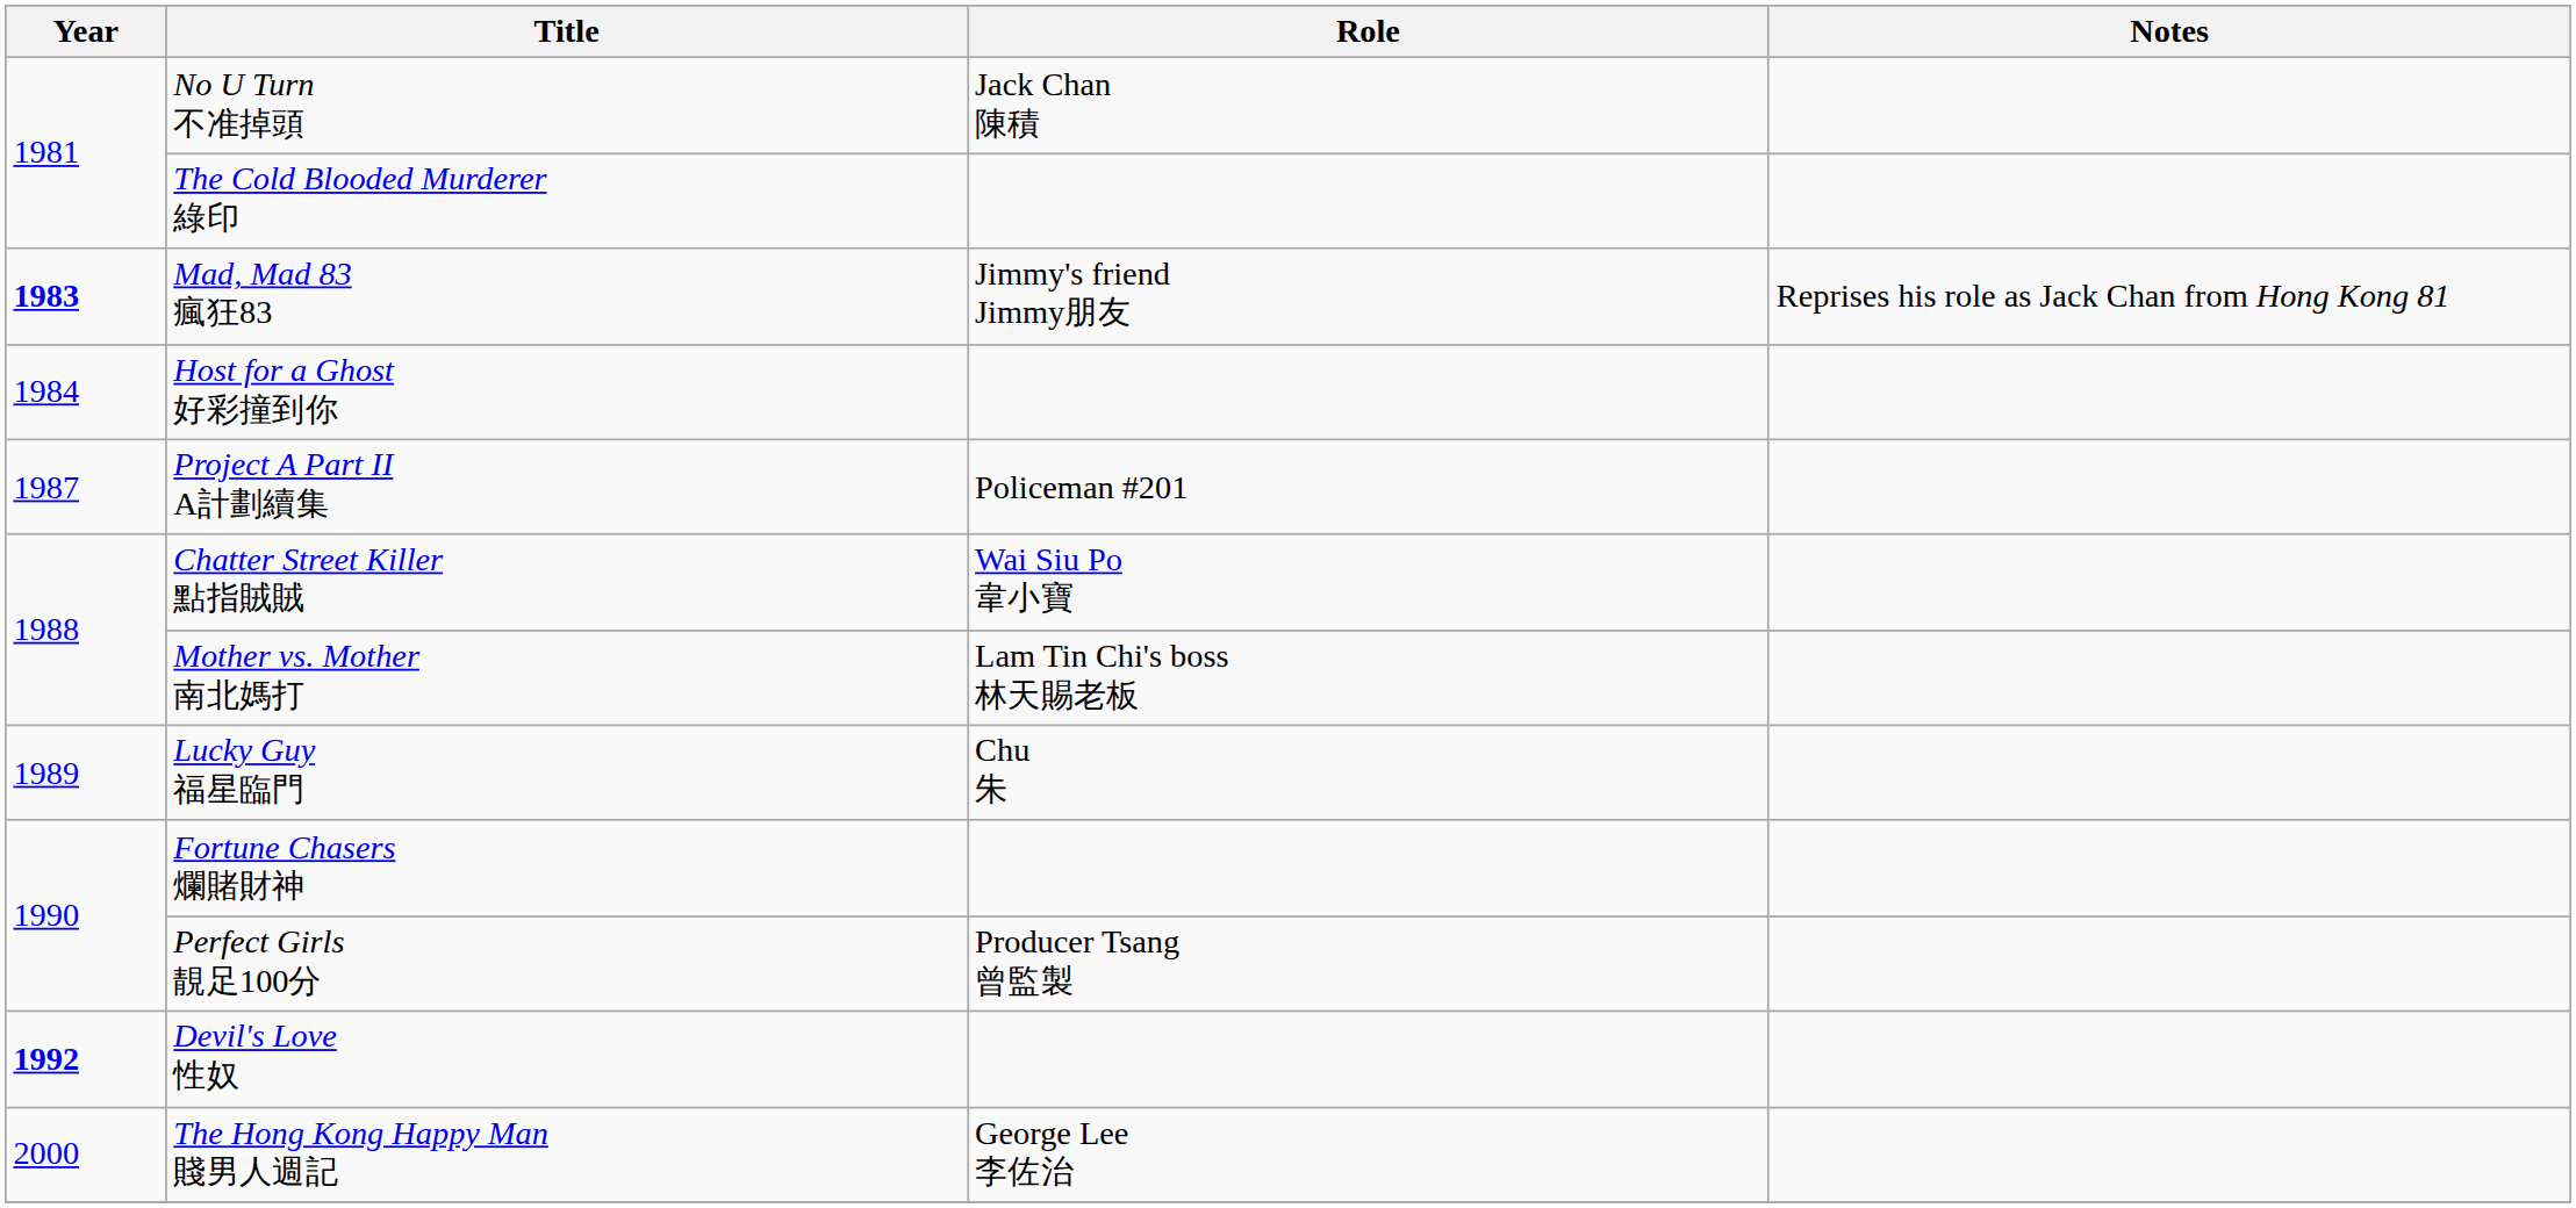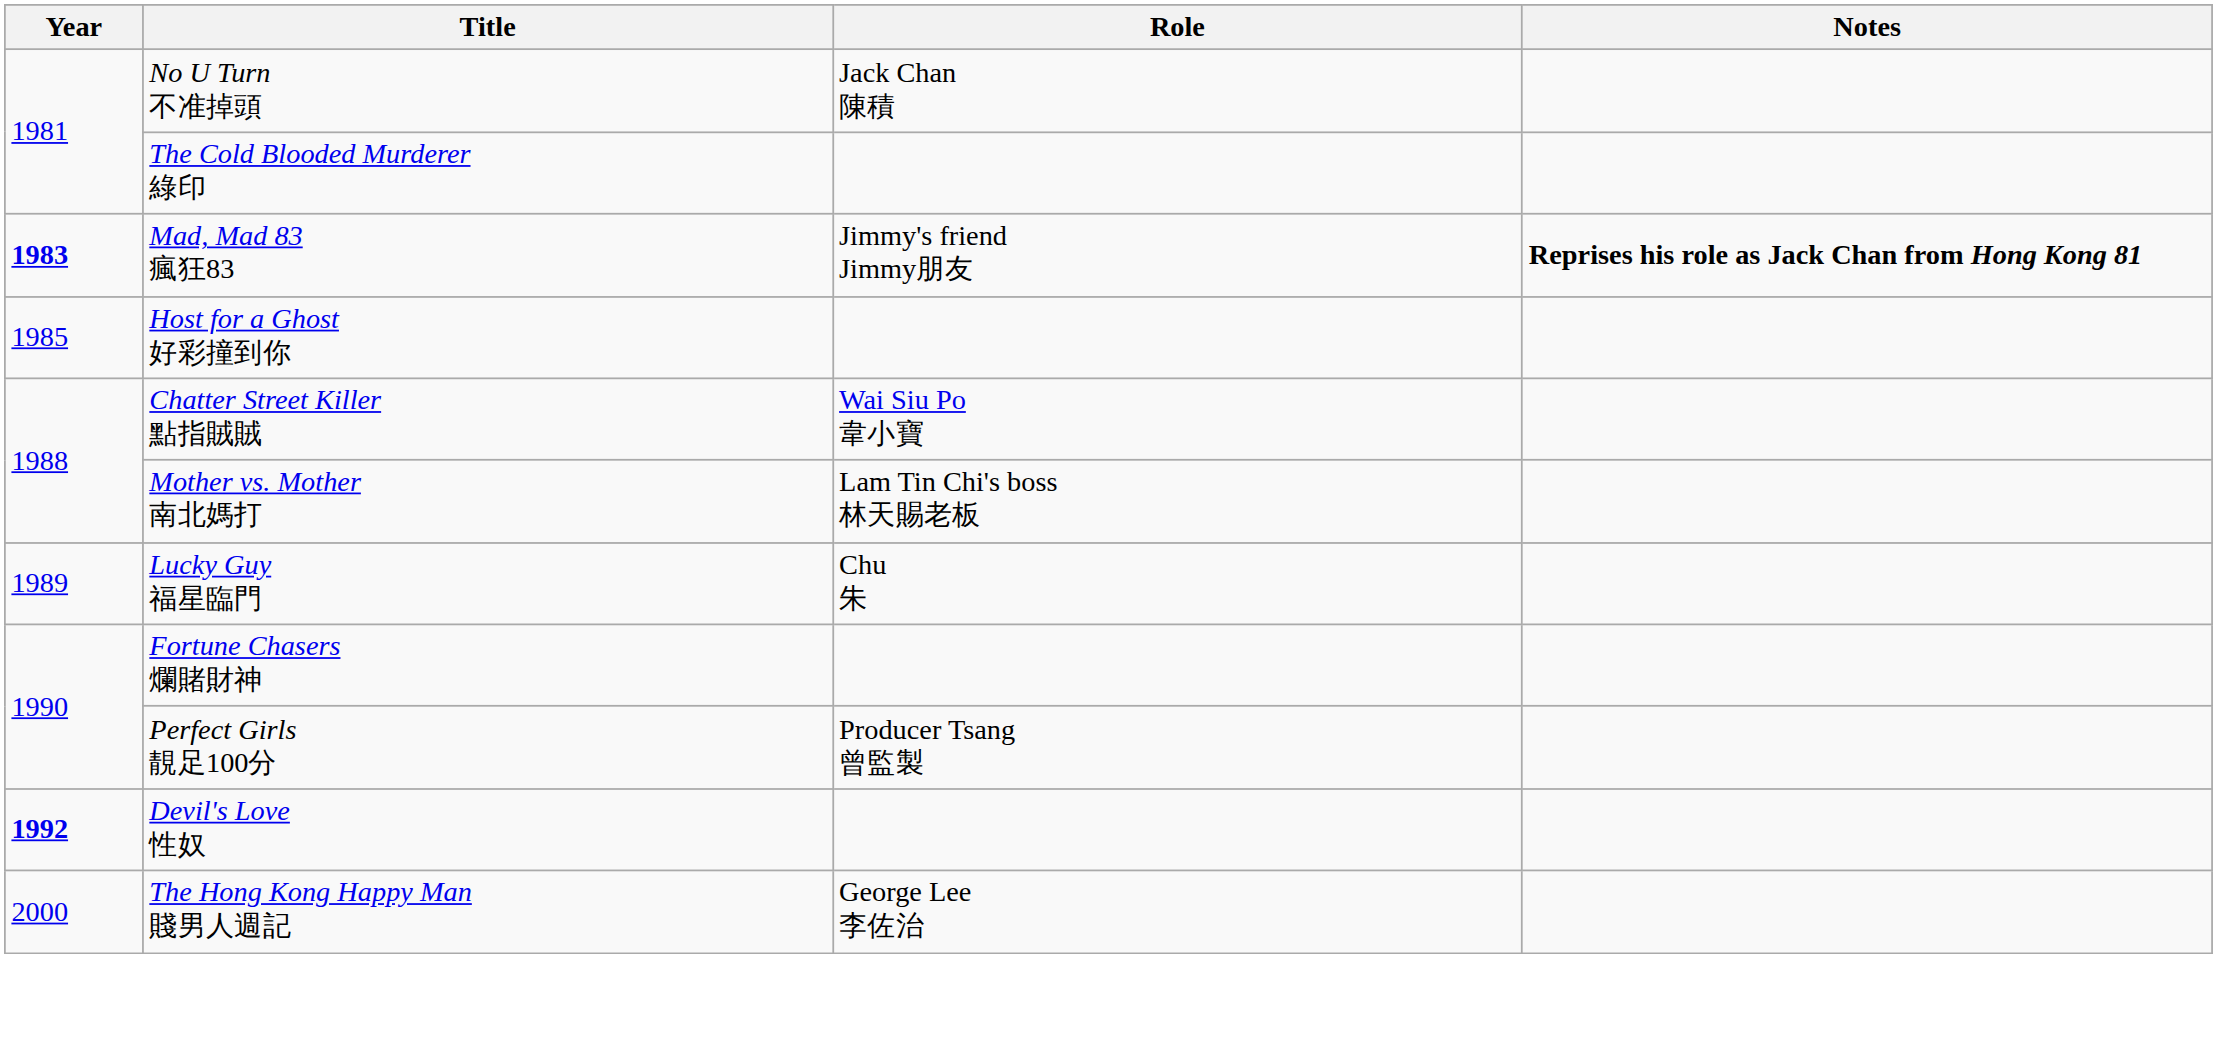 <table class="wikitable">
 <tr>
 <th width=5%>Year</th>
 <th width=25%>Title</th>
 <th width=25%>Role</th>
 <th width=25%>Notes</th>
 </tr>
 <tr>
 <td rowspan="2"><a href='#'>1981</a></td>
 <td><em>No U Turn</em><br>不准掉頭</td>
 <td>Jack Chan<br>陳積</td>
 <td></td>
 </tr>
 <tr>
 <td><em><a href='#'>The Cold Blooded Murderer</a></em><br>綠印</td>
 <td></td>
 <td></td>
 </tr>
 <tr>
 <td><strong><a href='#'>1983</a></strong></td>
 <td><em><a href='#'>Mad, Mad 83</a></em><br>瘋狂83</td>
 <td>Jimmy's friend<br>Jimmy朋友</td>
-<td>Reprises his role as Jack Chan from <em>Hong Kong 81</em></td>
+<td><strong>Reprises his role as Jack Chan from <em>Hong Kong 81</em></strong></td>
 </tr>
 <tr>
-<td><a href='#'>1984</a></td>
+<td><a href='#'>1985</a></td>
 <td><em><a href='#'>Host for a Ghost</a></em><br>好彩撞到你</td>
 <td></td>
-<td></td>
-</tr>
-<tr>
-<td><a href='#'>1987</a></td>
-<td><em><a href='#'>Project A Part II</a></em><br>A計劃續集</td>
-<td>Policeman #201</td>
 <td></td>
 </tr>
 <tr>
 <td rowspan="2"><a href='#'>1988</a></td>
 <td><em><a href='#'>Chatter Street Killer</a></em><br>點指賊賊</td>
 <td><a href='#'>Wai Siu Po</a><br>韋小寶</td>
 <td></td>
 </tr>
 <tr>
 <td><em><a href='#'>Mother vs. Mother</a></em><br>南北媽打</td>
 <td>Lam Tin Chi's boss<br>林天賜老板</td>
 <td></td>
 </tr>
 <tr>
 <td><a href='#'>1989</a></td>
 <td><em><a href='#'>Lucky Guy</a></em><br>福星臨門</td>
 <td>Chu<br>朱</td>
 <td></td>
 </tr>
 <tr>
 <td rowspan="2"><a href='#'>1990</a></td>
 <td><em><a href='#'>Fortune Chasers</a></em><br>爛賭財神</td>
 <td></td>
 <td></td>
 </tr>
 <tr>
 <td><em>Perfect Girls</em><br>靚足100分</td>
 <td>Producer Tsang<br>曾監製</td>
 <td></td>
 </tr>
 <tr>
 <td><strong><a href='#'>1992</a></strong></td>
 <td><em><a href='#'>Devil's Love</a></em><br>性奴</td>
 <td></td>
 <td></td>
 </tr>
 <tr>
 <td><a href='#'>2000</a></td>
 <td><em><a href='#'>The Hong Kong Happy Man</a></em><br>賤男人週記</td>
 <td>George Lee<br>李佐治</td>
 <td></td>
 </tr>
 <tr>
 </tr>
 </table>
